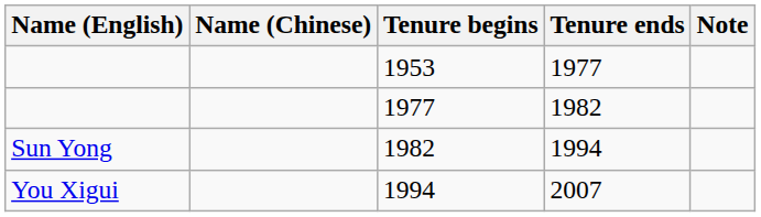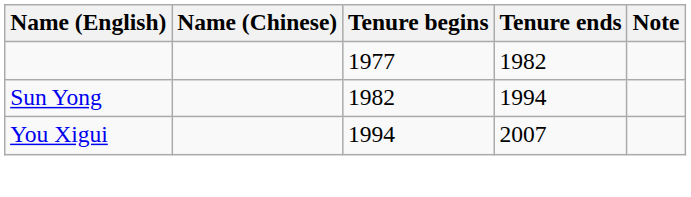 <table class="wikitable">
 <tr>
 <th>Name (English)</th>
 <th>Name (Chinese)</th>
 <th>Tenure begins</th>
 <th>Tenure ends</th>
 <th>Note</th>
-</tr>
-<tr>
-<td></td>
-<td></td>
-<td>1953</td>
-<td>1977</td>
-<td></td>
 </tr>
 <tr>
 <td></td>
 <td></td>
 <td>1977</td>
 <td>1982</td>
 <td></td>
 </tr>
 <tr>
 <td><a href='#'>Sun Yong</a></td>
 <td></td>
 <td>1982</td>
 <td>1994</td>
 <td></td>
 </tr>
 <tr>
 <td><a href='#'>You Xigui</a></td>
 <td></td>
 <td>1994</td>
 <td>2007</td>
 <td></td>
 </tr>
 </table>
